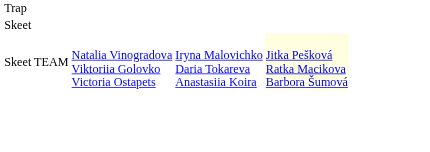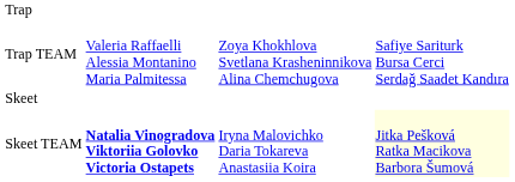 <table>
 <tr>
 <td>Trap</td>
 <td></td>
 <td></td>
 <td></td>
+</tr>
+<tr>
+<td>Trap TEAM</td>
+<td><br><a href='#'>Valeria Raffaelli</a><br><a href='#'>Alessia Montanino</a><br><a href='#'>Maria Palmitessa</a></td>
+<td><br><a href='#'>Zoya Khokhlova</a><br><a href='#'>Svetlana Krasheninnikova</a><br><a href='#'>Alina Chemchugova</a></td>
+<td><br><a href='#'>Safiye Sariturk</a><br><a href='#'>Bursa Cerci</a><br><a href='#'>Serdağ Saadet Kandıra</a></td>
 </tr>
 <tr>
 <td>Skeet</td>
 <td></td>
 <td></td>
 <td></td>
 </tr>
 <tr>
 <td>Skeet TEAM</td>
-<td><br><a href='#'>Natalia Vinogradova</a><br><a href='#'>Viktoriia Golovko</a><br><a href='#'>Victoria Ostapets</a></td>
+<td><strong><br><a href='#'>Natalia Vinogradova</a><br><a href='#'>Viktoriia Golovko</a><br><a href='#'>Victoria Ostapets</a></strong></td>
 <td><br><a href='#'>Iryna Malovichko</a><br><a href='#'>Daria Tokareva</a><br><a href='#'>Anastasiia Koira</a></td>
 <td style="background: lightyellow;"><br><a href='#'>Jitka Pešková</a><br><a href='#'>Ratka Macikova</a><br><a href='#'>Barbora Šumová</a></td>
 </tr>
 </table>
